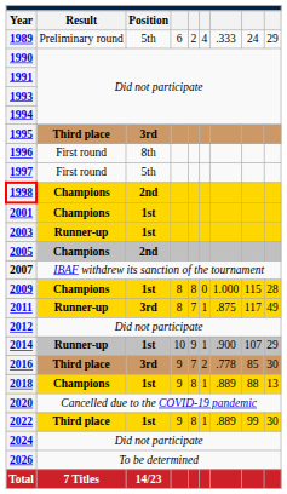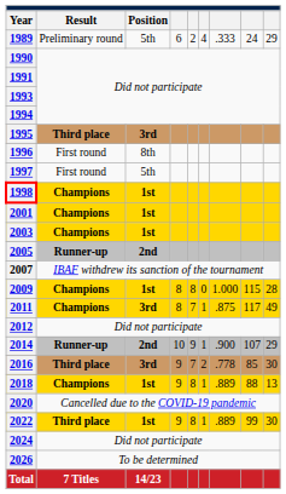 <table class="wikitable" style="font-size:90%; text-align:center;">
 <tr>
 <th style="background:#00234C;" colspan="10"><a href='#'></a></th>
 </tr>
 <tr>
 <th scope="col">Year</th>
 <th scope="col">Result</th>
 <th scope="col">Position</th>
 <th scope="col"></th>
 <th scope="col"></th>
 <th scope="col"></th>
 <th scope="col"></th>
 <th scope="col"></th>
 <th scope="col"></th>
 </tr>
 <tr>
 <th> <a href='#'>1989</a></th>
 <td>Preliminary round</td>
 <td>5th</td>
 <td>6</td>
 <td>2</td>
 <td>4</td>
 <td>.333</td>
 <td>24</td>
 <td>29</td>
 </tr>
 <tr>
 <th> <a href='#'>1990</a></th>
 <td colspan=8 rowspan=4><em>Did not participate</em></td>
 </tr>
 <tr>
 <th> <a href='#'>1991</a></th>
 </tr>
 <tr>
 <th> <a href='#'>1993</a></th>
 </tr>
 <tr>
 <th> <a href='#'>1994</a></th>
 </tr>
 <tr style="background:#c96;">
 <th> <a href='#'>1995</a></th>
 <td><strong>Third place</strong></td>
 <td><strong>3rd</strong></td>
 <td></td>
 <td></td>
 <td></td>
 <td></td>
 <td></td>
 <td></td>
 </tr>
 <tr>
 <th> <a href='#'>1996</a></th>
 <td>First round</td>
 <td>8th</td>
 <td></td>
 <td></td>
 <td></td>
 <td></td>
 <td></td>
 <td></td>
 </tr>
 <tr>
 <th> <a href='#'>1997</a></th>
 <td>First round</td>
 <td>5th</td>
 <td></td>
 <td></td>
 <td></td>
 <td></td>
 <td></td>
 <td></td>
 </tr>
 <tr style="background:gold;">
 <th style="border: 3px solid red"> <a href='#'>1998</a></th>
 <td><strong>Champions</strong></td>
-<td><strong>2nd</strong></td>
+<td><strong>1st</strong></td>
 <td></td>
 <td></td>
 <td></td>
 <td></td>
 <td></td>
 <td></td>
 </tr>
 <tr style="background:gold;">
 <th> <a href='#'>2001</a></th>
 <td><strong>Champions</strong></td>
 <td><strong>1st</strong></td>
 <td></td>
 <td></td>
 <td></td>
 <td></td>
 <td></td>
 <td></td>
 </tr>
 <tr style="background:gold;">
 <th> <a href='#'>2003</a></th>
-<td><strong>Runner-up</strong></td>
+<td><strong>Champions</strong></td>
 <td><strong>1st</strong></td>
 <td></td>
 <td></td>
 <td></td>
 <td></td>
 <td></td>
 <td></td>
 </tr>
 <tr style="background:silver;">
 <th> <a href='#'>2005</a></th>
-<td><strong>Champions</strong></td>
+<td><strong>Runner-up</strong></td>
 <td><strong>2nd</strong></td>
 <td></td>
 <td></td>
 <td></td>
 <td></td>
 <td></td>
 <td></td>
 </tr>
 <tr>
 <th> 2007</th>
 <td colspan=8><em><a href='#'>IBAF</a> withdrew its sanction of the tournament</em></td>
 </tr>
 <tr style="background:gold;">
 <th> <a href='#'>2009</a></th>
 <td><strong>Champions</strong></td>
 <td><strong>1st</strong></td>
 <td>8</td>
 <td>8</td>
 <td>0</td>
 <td>1.000</td>
 <td>115</td>
 <td>28</td>
 </tr>
 <tr style="background:gold;">
 <th> <a href='#'>2011</a></th>
-<td><strong>Runner-up</strong></td>
+<td><strong>Champions</strong></td>
 <td><strong>3rd</strong></td>
 <td>8</td>
 <td>7</td>
 <td>1</td>
 <td>.875</td>
 <td>117</td>
 <td>49</td>
 </tr>
 <tr>
 <th> <a href='#'>2012</a></th>
 <td colspan=8><em>Did not participate</em></td>
 </tr>
 <tr style="background:silver;">
 <th> <a href='#'>2014</a></th>
 <td><strong>Runner-up</strong></td>
-<td><strong>1st</strong></td>
+<td><strong>2nd</strong></td>
 <td>10</td>
 <td>9</td>
 <td>1</td>
 <td>.900</td>
 <td>107</td>
 <td>29</td>
 </tr>
 <tr style="background:#c96;">
 <th> <a href='#'>2016</a></th>
 <td><strong>Third place</strong></td>
 <td><strong>3rd</strong></td>
 <td>9</td>
 <td>7</td>
 <td>2</td>
 <td>.778</td>
 <td>85</td>
 <td>30</td>
 </tr>
 <tr style="background:gold;">
 <th> <a href='#'>2018</a></th>
 <td><strong>Champions</strong></td>
 <td><strong>1st</strong></td>
 <td>9</td>
 <td>8</td>
 <td>1</td>
 <td>.889</td>
 <td>88</td>
 <td>13</td>
 </tr>
 <tr>
 <th> <a href='#'>2020</a></th>
 <td colspan=8><em>Cancelled due to the <a href='#'>COVID-19 pandemic</a></em></td>
 </tr>
 <tr style="background:gold;">
 <th> <a href='#'>2022</a></th>
 <td><strong>Third place</strong></td>
 <td><strong>1st</strong></td>
 <td>9</td>
 <td>8</td>
 <td>1</td>
 <td>.889</td>
 <td>99</td>
 <td>30</td>
 </tr>
 <tr>
 <th> <a href='#'>2024</a></th>
 <td colspan=8><em>Did not participate</em></td>
 </tr>
 <tr>
 <th> <a href='#'>2026</a></th>
 <td colspan=8><em>To be determined</em></td>
 </tr>
 <tr>
 <th style="color:white; background:#CE2028;"><strong>Total</strong></th>
 <th style="color:white; background:#CE2028;">7 Titles</th>
 <th style="color:white; background:#CE2028;"><strong>14/23</strong></th>
 <th style="color:white; background:#CE2028;"></th>
 <th style="color:white; background:#CE2028;"></th>
 <th style="color:white; background:#CE2028;"></th>
 <th style="color:white; background:#CE2028;"></th>
 <th style="color:white; background:#CE2028;"></th>
 <th style="color:white; background:#CE2028;"></th>
 </tr>
 </table>
